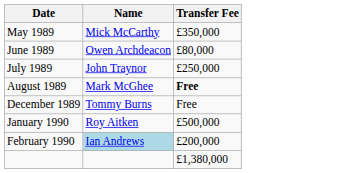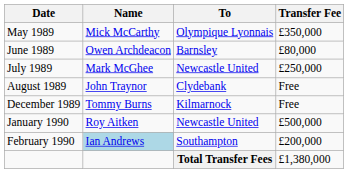 <table class="wikitable">
 <tr>
 <th>Date</th>
 <th>Name</th>
+<th>To</th>
 <th>Transfer Fee</th>
 </tr>
 <tr>
 <td>May 1989</td>
 <td> <a href='#'>Mick McCarthy</a></td>
+<td> <a href='#'>Olympique Lyonnais</a></td>
 <td>£350,000</td>
 </tr>
 <tr>
 <td>June 1989</td>
 <td> <a href='#'>Owen Archdeacon</a></td>
+<td> <a href='#'>Barnsley</a></td>
 <td>£80,000</td>
 </tr>
 <tr>
 <td>July 1989</td>
-<td> <a href='#'>John Traynor</a></td>
+<td> <a href='#'>Mark McGhee</a></td>
+<td> <a href='#'>Newcastle United</a></td>
 <td>£250,000</td>
 </tr>
 <tr>
 <td>August 1989</td>
-<td> <a href='#'>Mark McGhee</a></td>
-<td><strong>Free</strong></td>
+<td> <a href='#'>John Traynor</a></td>
+<td> <a href='#'>Clydebank</a></td>
+<td>Free</td>
 </tr>
 <tr>
 <td>December 1989</td>
 <td> <a href='#'>Tommy Burns</a></td>
+<td> <a href='#'>Kilmarnock</a></td>
 <td>Free</td>
 </tr>
 <tr>
 <td>January 1990</td>
 <td> <a href='#'>Roy Aitken</a></td>
+<td> <a href='#'>Newcastle United</a></td>
 <td>£500,000</td>
 </tr>
 <tr>
 <td>February 1990</td>
 <td style="background: lightblue;"> <a href='#'>Ian Andrews</a></td>
+<td> <a href='#'>Southampton</a></td>
 <td>£200,000</td>
 </tr>
 <tr>
 <td></td>
 <td></td>
+<th>Total Transfer Fees</th>
 <td>£1,380,000</td>
 </tr>
 </table>
